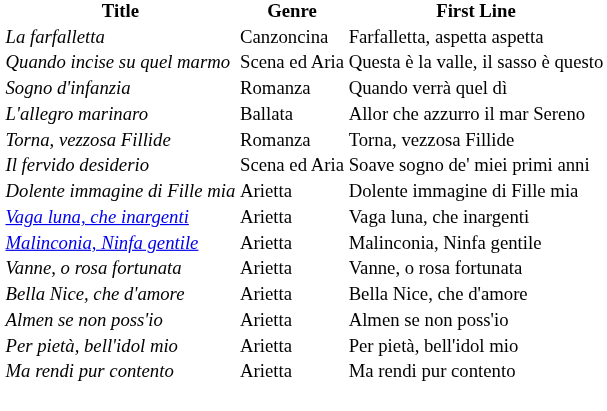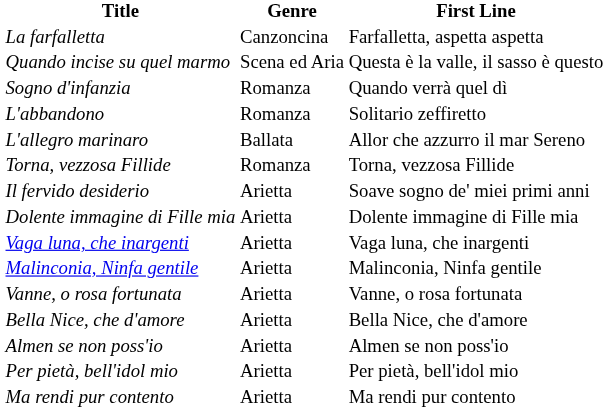 <table Contents>
 <tr>
 <th>Title</th>
 <th>Genre</th>
 <th>First Line</th>
 </tr>
 <tr>
 <td><em>La farfalletta</em></td>
 <td>Canzoncina</td>
 <td>Farfalletta, aspetta aspetta</td>
 </tr>
 <tr>
 <td><em>Quando incise su quel marmo</em></td>
 <td>Scena ed Aria</td>
 <td>Questa è la valle, il sasso è questo</td>
 </tr>
 <tr>
 <td><em>Sogno d'infanzia</em></td>
 <td>Romanza</td>
 <td>Quando verrà quel dì</td>
 </tr>
 <tr>
+<td><em>L'abbandono</em></td>
+<td>Romanza</td>
+<td>Solitario zeffiretto</td>
+</tr>
+<tr>
 <td><em>L'allegro marinaro</em></td>
 <td>Ballata</td>
 <td>Allor che azzurro il mar Sereno</td>
 </tr>
 <tr>
 <td><em>Torna, vezzosa Fillide</em></td>
 <td>Romanza</td>
 <td>Torna, vezzosa Fillide</td>
 </tr>
 <tr>
 <td><em>Il fervido desiderio</em></td>
-<td>Scena ed Aria</td>
+<td>Arietta</td>
 <td>Soave sogno de' miei primi anni</td>
 </tr>
 <tr>
 <td><em>Dolente immagine di Fille mia</em></td>
 <td>Arietta</td>
 <td>Dolente immagine di Fille mia</td>
 </tr>
 <tr>
 <td><em><a href='#'>Vaga luna, che inargenti</a></em></td>
 <td>Arietta</td>
 <td>Vaga luna, che inargenti</td>
 </tr>
 <tr>
 <td><em><a href='#'>Malinconia, Ninfa gentile</a></em></td>
 <td>Arietta</td>
 <td>Malinconia, Ninfa gentile</td>
 </tr>
 <tr>
 <td><em>Vanne, o rosa fortunata</em></td>
 <td>Arietta</td>
 <td>Vanne, o rosa fortunata</td>
 </tr>
 <tr>
 <td><em>Bella Nice, che d'amore</em></td>
 <td>Arietta</td>
 <td>Bella Nice, che d'amore</td>
 </tr>
 <tr>
 <td><em>Almen se non poss'io</em></td>
 <td>Arietta</td>
 <td>Almen se non poss'io</td>
 </tr>
 <tr>
 <td><em>Per pietà, bell'idol mio</em></td>
 <td>Arietta</td>
 <td>Per pietà, bell'idol mio</td>
 </tr>
 <tr>
 <td><em>Ma rendi pur contento</em></td>
 <td>Arietta</td>
 <td>Ma rendi pur contento</td>
 </tr>
 </table>
